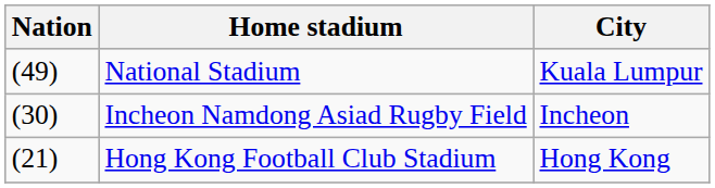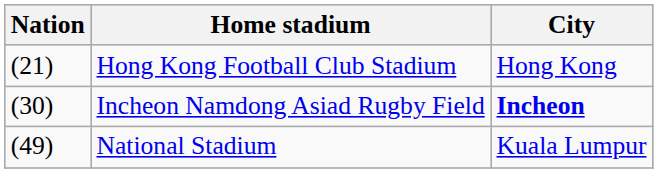 <table class="wikitable">
 <tr>
 <th>Nation</th>
 <th>Home stadium</th>
 <th>City</th>
 </tr>
 <tr>
+<td> (21)</td>
+<td><a href='#'>Hong Kong Football Club Stadium</a></td>
+<td><a href='#'>Hong Kong</a></td>
+</tr>
+<tr>
+<td> (30)</td>
+<td><a href='#'>Incheon Namdong Asiad Rugby Field</a></td>
+<td><strong><a href='#'>Incheon</a></strong></td>
+</tr>
+<tr>
 <td> (49)</td>
 <td><a href='#'>National Stadium</a></td>
 <td><a href='#'>Kuala Lumpur</a></td>
 </tr>
-<tr>
-<td> (30)</td>
-<td><a href='#'>Incheon Namdong Asiad Rugby Field</a></td>
-<td><a href='#'>Incheon</a></td>
-</tr>
-<tr>
-<td> (21)</td>
-<td><a href='#'>Hong Kong Football Club Stadium</a></td>
-<td><a href='#'>Hong Kong</a></td>
-</tr>
 </table>
